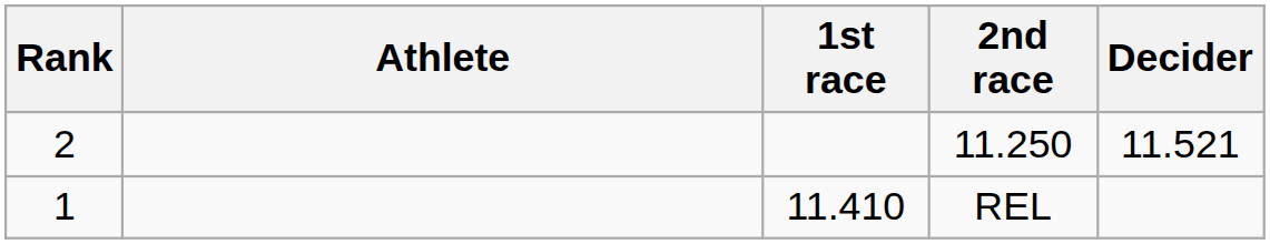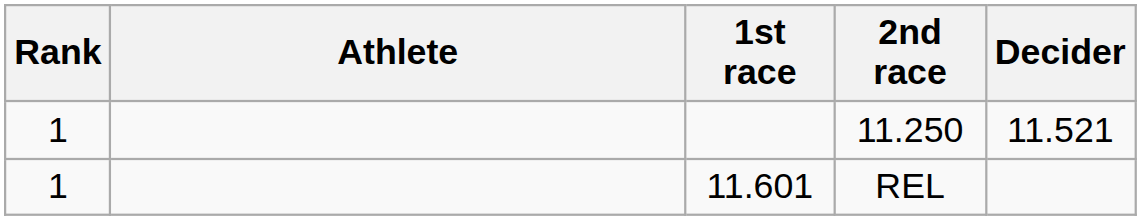 <table class=wikitable style="text-align:center">
 <tr>
 <th width=40>Rank</th>
 <th width=250>Athlete</th>
 <th width=60>1st race</th>
 <th width=60>2nd race</th>
 <th width=60>Decider</th>
 </tr>
 <tr>
-<td>2</td>
+<td>1</td>
 <td align=left></td>
 <td></td>
 <td>11.250</td>
 <td>11.521</td>
 </tr>
 <tr>
 <td>1</td>
 <td align=left></td>
-<td>11.410</td>
+<td>11.601</td>
 <td>REL</td>
 <td></td>
 </tr>
 </table>
